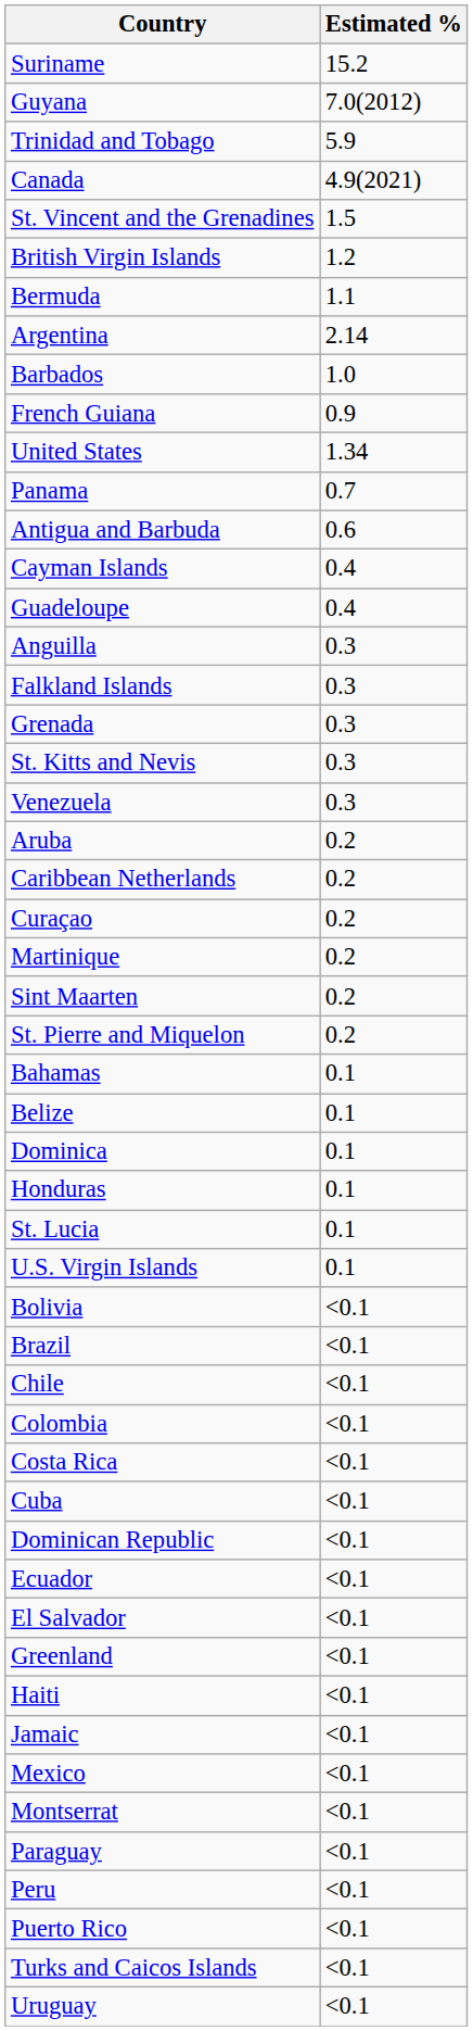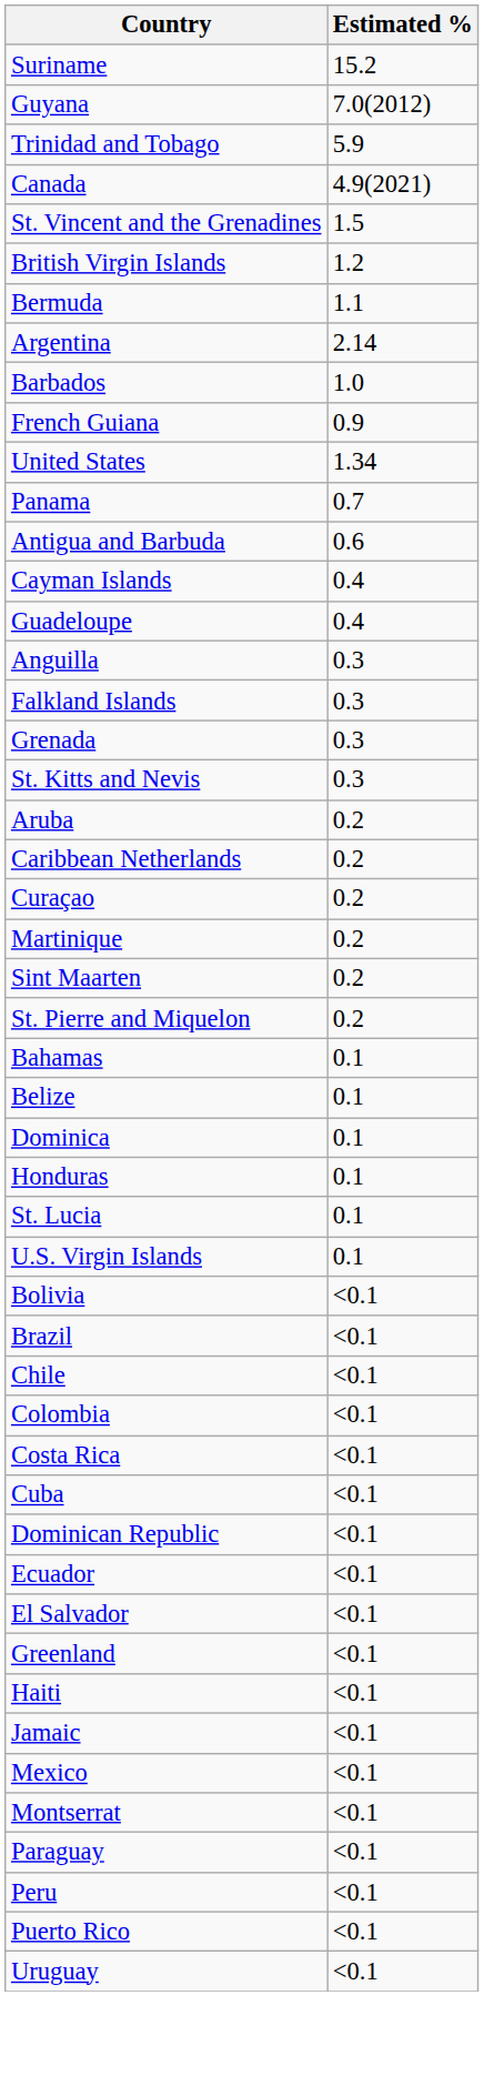 <table class="wikitable sortable" style="text-align:left">
 <tr>
 <th scope="col">Country</th>
 <th scope="col">Estimated %<br></th>
 </tr>
 <tr>
 <td><a href='#'>Suriname</a></td>
 <td>15.2</td>
 </tr>
 <tr>
 <td><a href='#'>Guyana</a></td>
 <td>7.0(2012)</td>
 </tr>
 <tr>
 <td> <a href='#'>Trinidad and Tobago</a></td>
 <td>5.9</td>
 </tr>
 <tr>
 <td><a href='#'>Canada</a></td>
 <td>4.9(2021)</td>
 </tr>
 <tr>
 <td><a href='#'>St. Vincent and the Grenadines</a></td>
 <td>1.5</td>
 </tr>
 <tr>
 <td><a href='#'>British Virgin Islands</a></td>
 <td>1.2</td>
 </tr>
 <tr>
 <td><a href='#'>Bermuda</a></td>
 <td>1.1</td>
 </tr>
 <tr>
 <td><a href='#'>Argentina</a></td>
 <td>2.14</td>
 </tr>
 <tr>
 <td><a href='#'>Barbados</a></td>
 <td>1.0</td>
 </tr>
 <tr>
 <td><a href='#'>French Guiana</a></td>
 <td>0.9</td>
 </tr>
 <tr>
 <td><a href='#'>United States</a></td>
 <td>1.34</td>
 </tr>
 <tr>
 <td><a href='#'>Panama</a></td>
 <td>0.7</td>
 </tr>
 <tr>
 <td><a href='#'>Antigua and Barbuda</a></td>
 <td>0.6</td>
 </tr>
 <tr>
 <td><a href='#'>Cayman Islands</a></td>
 <td>0.4</td>
 </tr>
 <tr>
 <td><a href='#'>Guadeloupe</a></td>
 <td>0.4</td>
 </tr>
 <tr>
 <td><a href='#'>Anguilla</a></td>
 <td>0.3</td>
 </tr>
 <tr>
 <td><a href='#'>Falkland Islands</a></td>
 <td>0.3</td>
 </tr>
 <tr>
 <td><a href='#'>Grenada</a></td>
 <td>0.3</td>
 </tr>
 <tr>
 <td><a href='#'>St. Kitts and Nevis</a></td>
-<td>0.3</td>
-</tr>
-<tr>
-<td><a href='#'>Venezuela</a></td>
 <td>0.3</td>
 </tr>
 <tr>
 <td><a href='#'>Aruba</a></td>
 <td>0.2</td>
 </tr>
 <tr>
 <td><a href='#'>Caribbean Netherlands</a></td>
 <td>0.2</td>
 </tr>
 <tr>
 <td><a href='#'>Curaçao</a></td>
 <td>0.2</td>
 </tr>
 <tr>
 <td><a href='#'>Martinique</a></td>
 <td>0.2</td>
 </tr>
 <tr>
 <td><a href='#'>Sint Maarten</a></td>
 <td>0.2</td>
 </tr>
 <tr>
 <td><a href='#'>St. Pierre and Miquelon</a></td>
 <td>0.2</td>
 </tr>
 <tr>
 <td><a href='#'>Bahamas</a></td>
 <td>0.1</td>
 </tr>
 <tr>
 <td><a href='#'>Belize</a></td>
 <td>0.1</td>
 </tr>
 <tr>
 <td><a href='#'>Dominica</a></td>
 <td>0.1</td>
 </tr>
 <tr>
 <td><a href='#'>Honduras</a></td>
 <td>0.1</td>
 </tr>
 <tr>
 <td><a href='#'>St. Lucia</a></td>
 <td>0.1</td>
 </tr>
 <tr>
 <td><a href='#'>U.S. Virgin Islands</a></td>
 <td>0.1</td>
 </tr>
 <tr>
 <td><a href='#'>Bolivia</a></td>
 <td><0.1</td>
 </tr>
 <tr>
 <td><a href='#'>Brazil</a></td>
 <td><0.1</td>
 </tr>
 <tr>
 <td><a href='#'>Chile</a></td>
 <td><0.1</td>
 </tr>
 <tr>
 <td><a href='#'>Colombia</a></td>
 <td><0.1</td>
 </tr>
 <tr>
 <td><a href='#'>Costa Rica</a></td>
 <td><0.1</td>
 </tr>
 <tr>
 <td><a href='#'>Cuba</a></td>
 <td><0.1</td>
 </tr>
 <tr>
 <td><a href='#'>Dominican Republic</a></td>
 <td><0.1</td>
 </tr>
 <tr>
 <td><a href='#'>Ecuador</a></td>
 <td><0.1</td>
 </tr>
 <tr>
 <td><a href='#'>El Salvador</a></td>
 <td><0.1</td>
 </tr>
 <tr>
 <td><a href='#'>Greenland</a></td>
 <td><0.1</td>
 </tr>
 <tr>
 <td><a href='#'>Haiti</a></td>
 <td><0.1</td>
 </tr>
 <tr>
 <td><a href='#'>Jamaic</a></td>
 <td><0.1</td>
 </tr>
 <tr>
 <td><a href='#'>Mexico</a></td>
 <td><0.1</td>
 </tr>
 <tr>
 <td><a href='#'>Montserrat</a></td>
 <td><0.1</td>
 </tr>
 <tr>
 <td><a href='#'>Paraguay</a></td>
 <td><0.1</td>
 </tr>
 <tr>
 <td><a href='#'>Peru</a></td>
 <td><0.1</td>
 </tr>
 <tr>
 <td><a href='#'>Puerto Rico</a></td>
 <td><0.1</td>
 </tr>
 <tr>
-<td><a href='#'>Turks and Caicos Islands</a></td>
-<td><0.1</td>
-</tr>
-<tr>
 <td><a href='#'>Uruguay</a></td>
 <td><0.1</td>
 </tr>
 </table>
